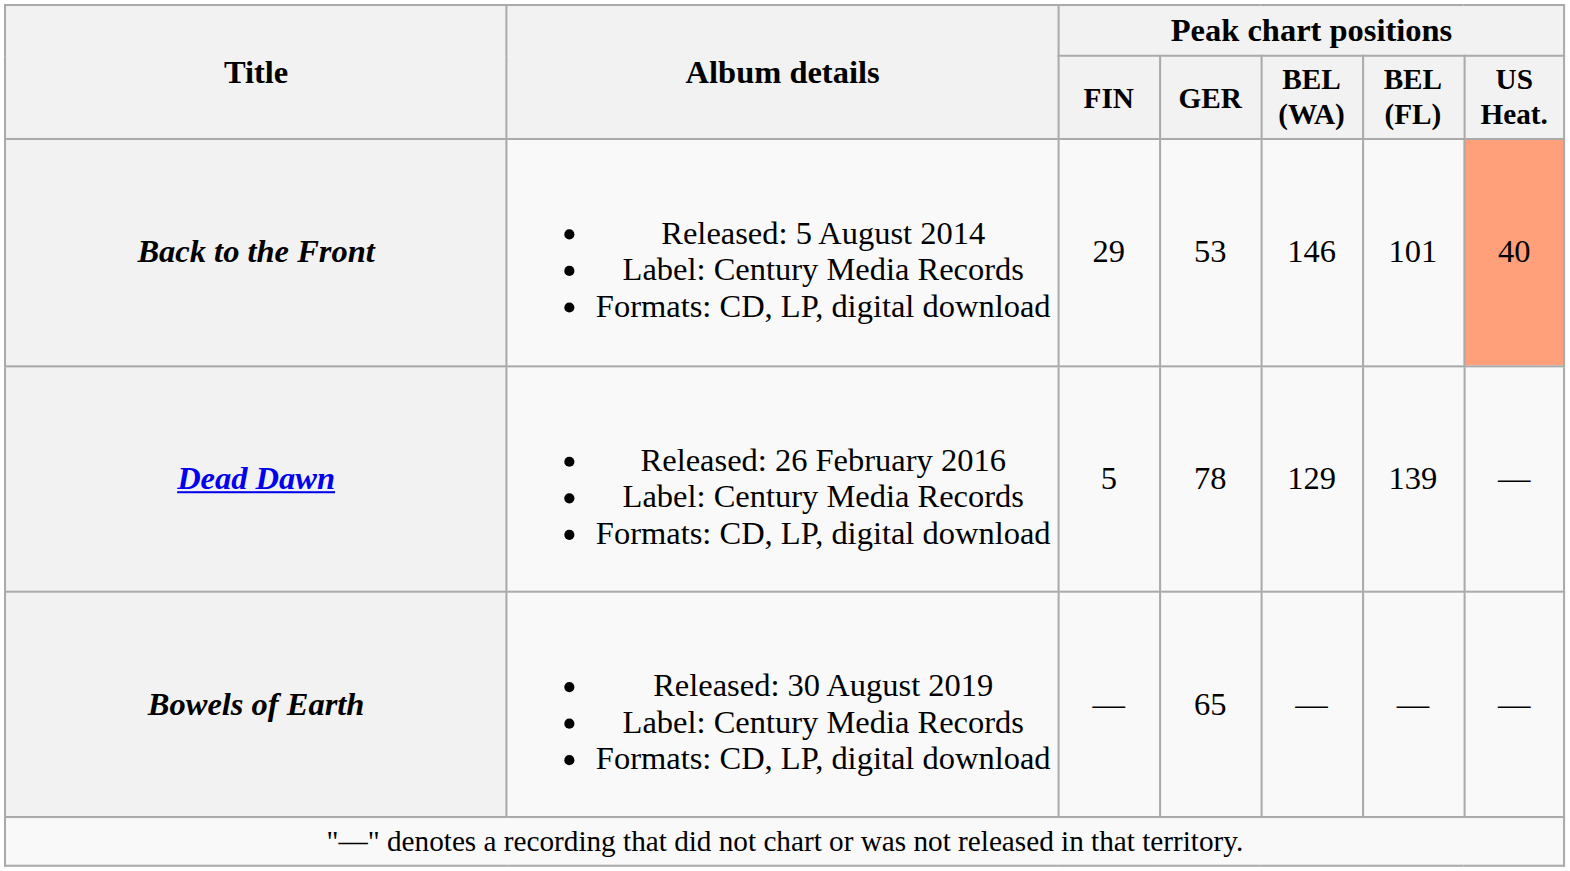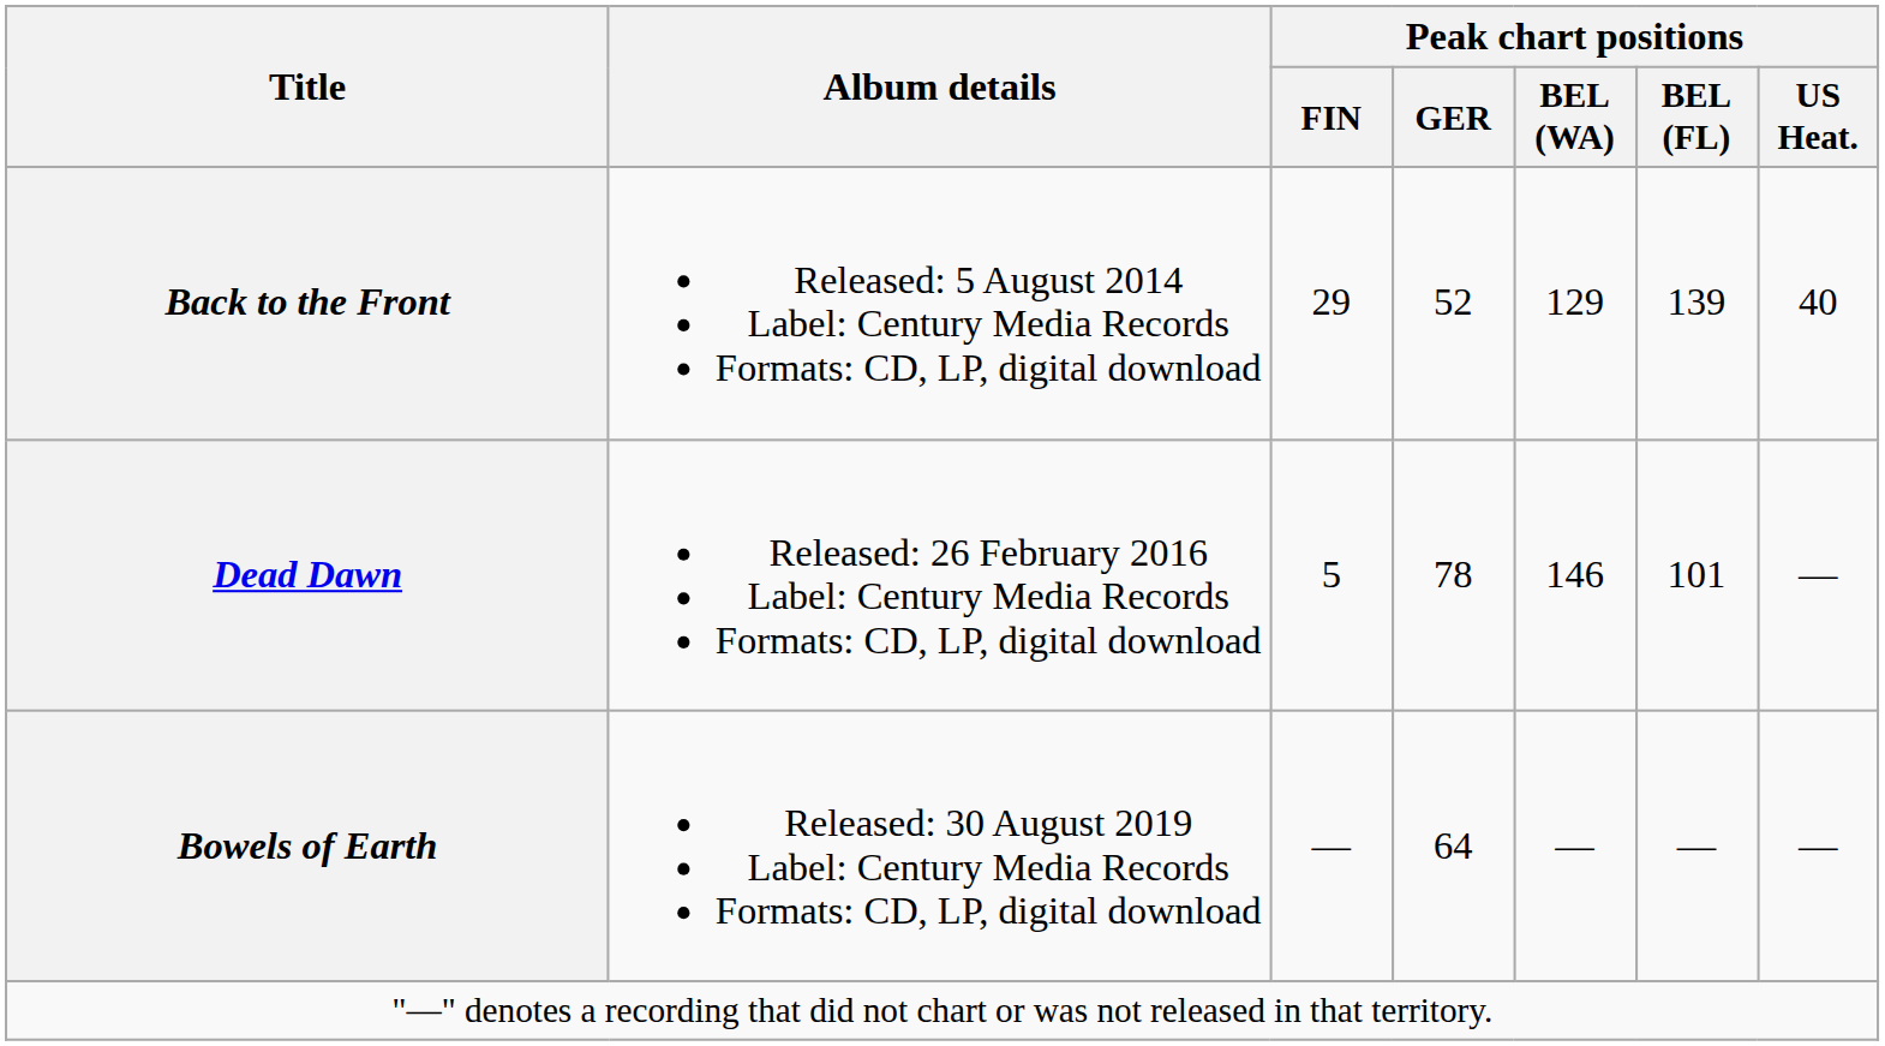 <table class="wikitable plainrowheaders" style="text-align:center;">
 <tr>
 <th scope="col" rowspan="2" style="width:15em;">Title</th>
 <th scope="col" rowspan="2">Album details</th>
 <th scope="col" colspan="5">Peak chart positions</th>
 </tr>
 <tr>
 <th scope="col" style="width:3em;font-size:90%;">FIN<br></th>
 <th scope="col" style="width:3em;font-size:90%;">GER<br></th>
 <th scope="col" style="width:3em;font-size:90%;">BEL (WA)<br></th>
 <th scope="col" style="width:3em;font-size:90%;">BEL (FL)<br></th>
 <th scope="col" style="width:3em;font-size:90%;">US Heat.<br></th>
 </tr>
 <tr>
 <th scope="row"><em>Back to the Front</em></th>
 <td><br><ul><li>Released: 5 August 2014</li><li>Label: Century Media Records</li><li>Formats: CD, LP, digital download</li></ul></td>
 <td>29</td>
-<td>53</td>
-<td>146</td>
-<td>101</td>
-<td style="background: lightsalmon;">40</td>
+<td>52</td>
+<td>129</td>
+<td>139</td>
+<td>40</td>
 </tr>
 <tr>
 <th scope="row"><em><a href='#'>Dead Dawn</a></em></th>
 <td><br><ul><li>Released: 26 February 2016</li><li>Label: Century Media Records</li><li>Formats: CD, LP, digital download</li></ul></td>
 <td>5</td>
 <td>78</td>
-<td>129</td>
-<td>139</td>
+<td>146</td>
+<td>101</td>
 <td>—</td>
 </tr>
 <tr>
 <th scope="row"><em>Bowels of Earth</em></th>
 <td><br><ul><li>Released: 30 August 2019</li><li>Label: Century Media Records</li><li>Formats: CD, LP, digital download</li></ul></td>
 <td>—</td>
-<td>65</td>
+<td>64</td>
 <td>—</td>
 <td>—</td>
 <td>—</td>
 </tr>
 <tr>
 <td colspan="10" style="font-size:90%">"—" denotes a recording that did not chart or was not released in that territory.</td>
 </tr>
 </table>
